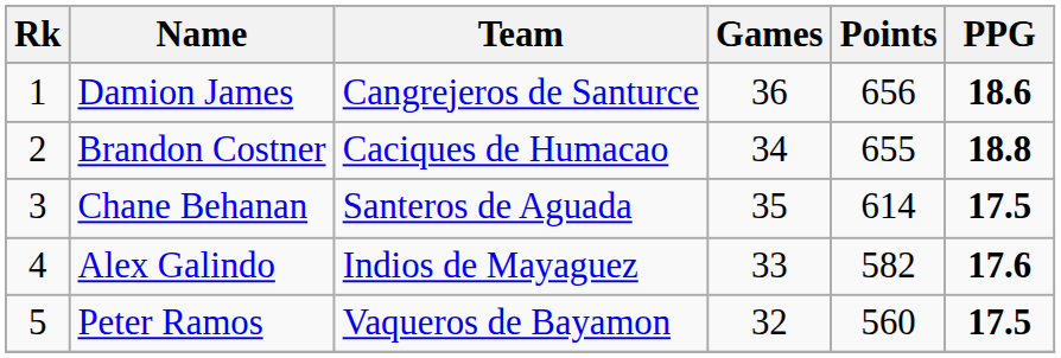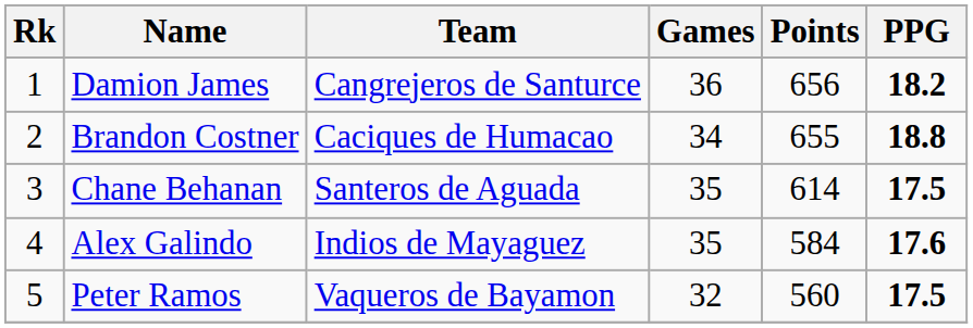 <table class="wikitable" style="text-align: center;">
 <tr>
 <th>Rk</th>
 <th>Name</th>
 <th>Team</th>
 <th>Games</th>
 <th>Points</th>
 <th width=40>PPG</th>
 </tr>
 <tr>
 <td>1</td>
 <td align="left"> <a href='#'>Damion James</a></td>
 <td align="left"><a href='#'>Cangrejeros de Santurce</a></td>
 <td>36</td>
 <td>656</td>
-<td><strong>18.6</strong></td>
+<td><strong>18.2</strong></td>
 </tr>
 <tr>
 <td>2</td>
 <td align="left"> <a href='#'>Brandon Costner</a></td>
 <td align="left"><a href='#'>Caciques de Humacao</a></td>
 <td>34</td>
 <td>655</td>
 <td><strong>18.8</strong></td>
 </tr>
 <tr>
 <td>3</td>
 <td align="left"> <a href='#'>Chane Behanan</a></td>
 <td align="left"><a href='#'>Santeros de Aguada</a></td>
 <td>35</td>
 <td>614</td>
 <td><strong>17.5</strong></td>
 </tr>
 <tr>
 <td>4</td>
 <td align="left"> <a href='#'>Alex Galindo</a></td>
 <td align="left"><a href='#'>Indios de Mayaguez</a></td>
-<td>33</td>
-<td>582</td>
+<td>35</td>
+<td>584</td>
 <td><strong>17.6</strong></td>
 </tr>
 <tr>
 <td>5</td>
 <td align="left"> <a href='#'>Peter Ramos</a></td>
 <td align="left"><a href='#'>Vaqueros de Bayamon</a></td>
 <td>32</td>
 <td>560</td>
 <td><strong>17.5</strong></td>
 </tr>
 <tr>
 </tr>
 </table>
